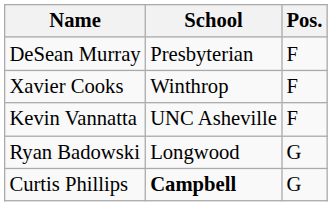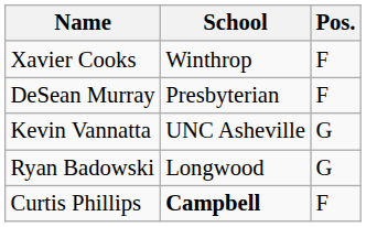 <table class="wikitable">
 <tr>
 <th>Name</th>
 <th>School</th>
 <th>Pos.</th>
 </tr>
 <tr>
+<td>Xavier Cooks</td>
+<td>Winthrop</td>
+<td>F</td>
+</tr>
+<tr>
 <td>DeSean Murray</td>
 <td>Presbyterian</td>
 <td>F</td>
 </tr>
 <tr>
-<td>Xavier Cooks</td>
-<td>Winthrop</td>
-<td>F</td>
-</tr>
-<tr>
 <td>Kevin Vannatta</td>
 <td>UNC Asheville</td>
-<td>F</td>
+<td>G</td>
 </tr>
 <tr>
 <td>Ryan Badowski</td>
 <td>Longwood</td>
 <td>G</td>
 </tr>
 <tr>
 <td>Curtis Phillips</td>
 <td><strong>Campbell</strong></td>
-<td>G</td>
+<td>F</td>
 </tr>
 </table>
